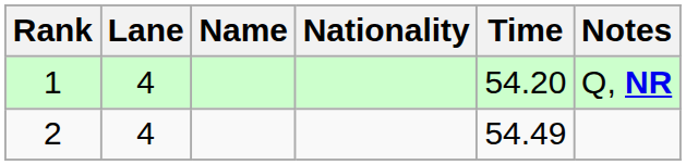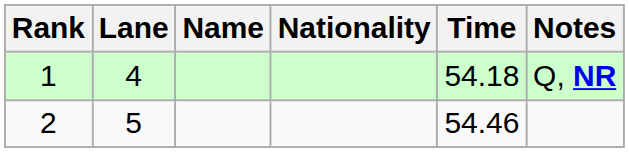 <table class="wikitable sortable" style="text-align:center">
 <tr>
 <th>Rank</th>
 <th>Lane</th>
 <th>Name</th>
 <th>Nationality</th>
 <th>Time</th>
 <th>Notes</th>
 </tr>
 <tr bgcolor=ccffcc>
 <td>1</td>
 <td>4</td>
 <td align=left></td>
 <td align=left></td>
-<td>54.20</td>
+<td>54.18</td>
 <td>Q, <strong><a href='#'>NR</a></strong></td>
 </tr>
 <tr>
 <td>2</td>
-<td>4</td>
+<td>5</td>
 <td align=left></td>
 <td align=left></td>
-<td>54.49</td>
+<td>54.46</td>
 <td></td>
 </tr>
 </table>
